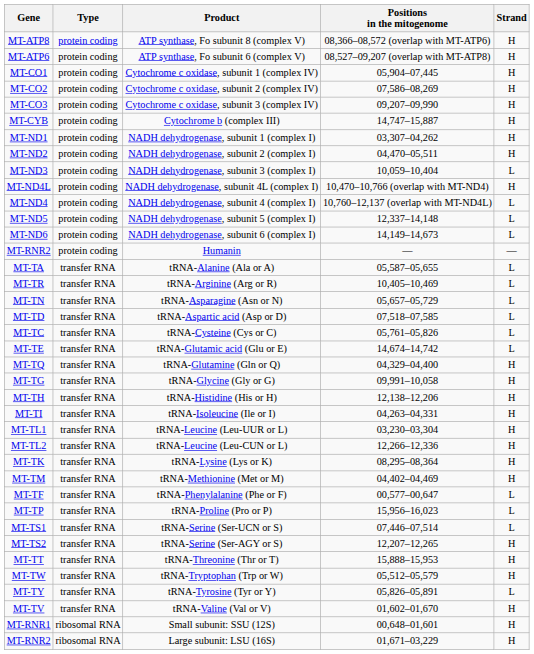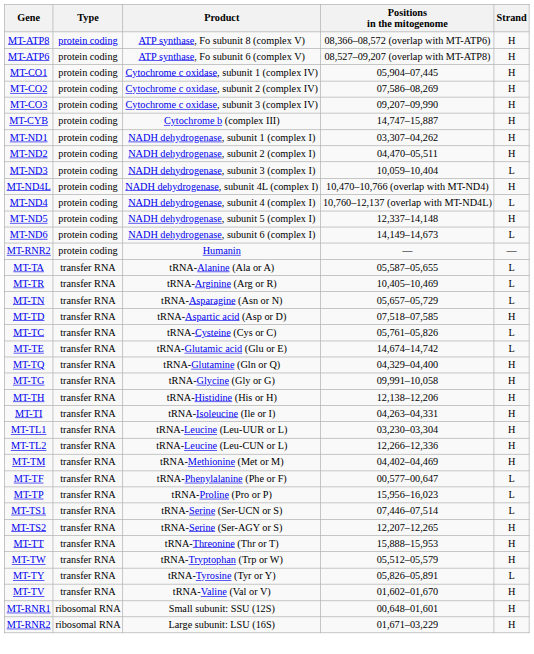 <table class="wikitable sortable" style="text-align: center;">
 <tr>
 <th>Gene</th>
 <th>Type</th>
 <th>Product</th>
 <th>Positions <br>in the mitogenome</th>
 <th>Strand</th>
 </tr>
 <tr>
 <td><a href='#'>MT-ATP8</a></td>
 <td><a href='#'>protein coding</a></td>
 <td><a href='#'>ATP synthase</a>, Fo subunit 8 (complex V)</td>
 <td>08,366–08,572 (overlap with MT-ATP6)</td>
 <td>H</td>
 </tr>
 <tr>
 <td><a href='#'>MT-ATP6</a></td>
 <td>protein coding</td>
 <td><a href='#'>ATP synthase</a>, Fo subunit 6 (complex V)</td>
 <td>08,527–09,207 (overlap with MT-ATP8)</td>
 <td>H</td>
 </tr>
 <tr>
 <td><a href='#'>MT-CO1</a></td>
 <td>protein coding</td>
 <td><a href='#'>Cytochrome c oxidase</a>, subunit 1 (complex IV)</td>
 <td>05,904–07,445</td>
 <td>H</td>
 </tr>
 <tr>
 <td><a href='#'>MT-CO2</a></td>
 <td>protein coding</td>
 <td><a href='#'>Cytochrome c oxidase</a>, subunit 2 (complex IV)</td>
 <td>07,586–08,269</td>
 <td>H</td>
 </tr>
 <tr>
 <td><a href='#'>MT-CO3</a></td>
 <td>protein coding</td>
 <td><a href='#'>Cytochrome c oxidase</a>, subunit 3 (complex IV)</td>
 <td>09,207–09,990</td>
 <td>H</td>
 </tr>
 <tr>
 <td><a href='#'>MT-CYB</a></td>
 <td>protein coding</td>
 <td><a href='#'>Cytochrome b</a> (complex III)</td>
 <td>14,747–15,887</td>
 <td>H</td>
 </tr>
 <tr>
 <td><a href='#'>MT-ND1</a></td>
 <td>protein coding</td>
 <td><a href='#'>NADH dehydrogenase</a>, subunit 1 (complex I)</td>
 <td>03,307–04,262</td>
 <td>H</td>
 </tr>
 <tr>
 <td><a href='#'>MT-ND2</a></td>
 <td>protein coding</td>
 <td><a href='#'>NADH dehydrogenase</a>, subunit 2 (complex I)</td>
 <td>04,470–05,511</td>
 <td>H</td>
 </tr>
 <tr>
 <td><a href='#'>MT-ND3</a></td>
 <td>protein coding</td>
 <td><a href='#'>NADH dehydrogenase</a>, subunit 3 (complex I)</td>
 <td>10,059–10,404</td>
 <td>L</td>
 </tr>
 <tr>
 <td><a href='#'>MT-ND4L</a></td>
 <td>protein coding</td>
 <td><a href='#'>NADH dehydrogenase</a>, subunit 4L (complex I)</td>
 <td>10,470–10,766 (overlap with MT-ND4)</td>
 <td>H</td>
 </tr>
 <tr>
 <td><a href='#'>MT-ND4</a></td>
 <td>protein coding</td>
 <td><a href='#'>NADH dehydrogenase</a>, subunit 4 (complex I)</td>
 <td>10,760–12,137 (overlap with MT-ND4L)</td>
 <td>L</td>
 </tr>
 <tr>
 <td><a href='#'>MT-ND5</a></td>
 <td>protein coding</td>
 <td><a href='#'>NADH dehydrogenase</a>, subunit 5 (complex I)</td>
 <td>12,337–14,148</td>
-<td>L</td>
+<td>H</td>
 </tr>
 <tr>
 <td><a href='#'>MT-ND6</a></td>
 <td>protein coding</td>
 <td><a href='#'>NADH dehydrogenase</a>, subunit 6 (complex I)</td>
 <td>14,149–14,673</td>
 <td>L</td>
 </tr>
 <tr>
 <td><a href='#'>MT-RNR2</a></td>
 <td>protein coding</td>
 <td><a href='#'>Humanin</a></td>
 <td>—</td>
 <td>—</td>
 </tr>
 <tr>
 <td><a href='#'>MT-TA</a></td>
 <td>transfer RNA</td>
 <td>tRNA-<a href='#'>Alanine</a> (Ala or A)</td>
 <td>05,587–05,655</td>
 <td>L</td>
 </tr>
 <tr align=center>
 <td><a href='#'>MT-TR</a></td>
 <td>transfer RNA</td>
 <td>tRNA-<a href='#'>Arginine</a> (Arg or R)</td>
 <td>10,405–10,469</td>
 <td>L</td>
 </tr>
 <tr align=center>
 <td><a href='#'>MT-TN</a></td>
 <td>transfer RNA</td>
 <td>tRNA-<a href='#'>Asparagine</a> (Asn or N)</td>
 <td>05,657–05,729</td>
 <td>L</td>
 </tr>
 <tr align=center>
 <td><a href='#'>MT-TD</a></td>
 <td>transfer RNA</td>
 <td>tRNA-<a href='#'>Aspartic acid</a> (Asp or D)</td>
 <td>07,518–07,585</td>
-<td>L</td>
+<td>H</td>
 </tr>
 <tr align=center>
 <td><a href='#'>MT-TC</a></td>
 <td>transfer RNA</td>
 <td>tRNA-<a href='#'>Cysteine</a> (Cys or C)</td>
 <td>05,761–05,826</td>
 <td>L</td>
 </tr>
 <tr align=center>
 <td><a href='#'>MT-TE</a></td>
 <td>transfer RNA</td>
 <td>tRNA-<a href='#'>Glutamic acid</a> (Glu or E)</td>
 <td>14,674–14,742</td>
 <td>L</td>
 </tr>
 <tr align=center>
 <td><a href='#'>MT-TQ</a></td>
 <td>transfer RNA</td>
 <td>tRNA-<a href='#'>Glutamine</a> (Gln or Q)</td>
 <td>04,329–04,400</td>
 <td>H</td>
 </tr>
 <tr align=center>
 <td><a href='#'>MT-TG</a></td>
 <td>transfer RNA</td>
 <td>tRNA-<a href='#'>Glycine</a> (Gly or G)</td>
 <td>09,991–10,058</td>
 <td>H</td>
 </tr>
 <tr align=center>
 <td><a href='#'>MT-TH</a></td>
 <td>transfer RNA</td>
 <td>tRNA-<a href='#'>Histidine</a> (His or H)</td>
 <td>12,138–12,206</td>
 <td>H</td>
 </tr>
 <tr align=center>
 <td><a href='#'>MT-TI</a></td>
 <td>transfer RNA</td>
 <td>tRNA-<a href='#'>Isoleucine</a> (Ile or I)</td>
 <td>04,263–04,331</td>
 <td>H</td>
 </tr>
 <tr align=center>
 <td><a href='#'>MT-TL1</a></td>
 <td>transfer RNA</td>
 <td>tRNA-<a href='#'>Leucine</a> (Leu-UUR or L)</td>
 <td>03,230–03,304</td>
 <td>H</td>
 </tr>
 <tr align=center>
 <td><a href='#'>MT-TL2</a></td>
 <td>transfer RNA</td>
 <td>tRNA-<a href='#'>Leucine</a> (Leu-CUN or L)</td>
 <td>12,266–12,336</td>
-<td>H</td>
-</tr>
-<tr align=center>
-<td><a href='#'>MT-TK</a></td>
-<td>transfer RNA</td>
-<td>tRNA-<a href='#'>Lysine</a> (Lys or K)</td>
-<td>08,295–08,364</td>
 <td>H</td>
 </tr>
 <tr align=center>
 <td><a href='#'>MT-TM</a></td>
 <td>transfer RNA</td>
 <td>tRNA-<a href='#'>Methionine</a> (Met or M)</td>
 <td>04,402–04,469</td>
 <td>H</td>
 </tr>
 <tr align=center>
 <td><a href='#'>MT-TF</a></td>
 <td>transfer RNA</td>
 <td>tRNA-<a href='#'>Phenylalanine</a> (Phe or F)</td>
 <td>00,577–00,647</td>
 <td>L</td>
 </tr>
 <tr align=center>
 <td><a href='#'>MT-TP</a></td>
 <td>transfer RNA</td>
 <td>tRNA-<a href='#'>Proline</a> (Pro or P)</td>
 <td>15,956–16,023</td>
 <td>L</td>
 </tr>
 <tr align=center>
 <td><a href='#'>MT-TS1</a></td>
 <td>transfer RNA</td>
 <td>tRNA-<a href='#'>Serine</a> (Ser-UCN or S)</td>
 <td>07,446–07,514</td>
 <td>L</td>
 </tr>
 <tr align=center>
 <td><a href='#'>MT-TS2</a></td>
 <td>transfer RNA</td>
 <td>tRNA-<a href='#'>Serine</a> (Ser-AGY or S)</td>
 <td>12,207–12,265</td>
 <td>H</td>
 </tr>
 <tr align=center>
 <td><a href='#'>MT-TT</a></td>
 <td>transfer RNA</td>
 <td>tRNA-<a href='#'>Threonine</a> (Thr or T)</td>
 <td>15,888–15,953</td>
 <td>H</td>
 </tr>
 <tr align=center>
 <td><a href='#'>MT-TW</a></td>
 <td>transfer RNA</td>
 <td>tRNA-<a href='#'>Tryptophan</a> (Trp or W)</td>
 <td>05,512–05,579</td>
 <td>H</td>
 </tr>
 <tr align=center>
 <td><a href='#'>MT-TY</a></td>
 <td>transfer RNA</td>
 <td>tRNA-<a href='#'>Tyrosine</a> (Tyr or Y)</td>
 <td>05,826–05,891</td>
 <td>L</td>
 </tr>
 <tr align=center>
 <td><a href='#'>MT-TV</a></td>
 <td>transfer RNA</td>
 <td>tRNA-<a href='#'>Valine</a> (Val or V)</td>
 <td>01,602–01,670</td>
 <td>H</td>
 </tr>
 <tr>
 <td><a href='#'>MT-RNR1</a></td>
 <td>ribosomal RNA</td>
 <td>Small subunit: SSU (12S)</td>
 <td>00,648–01,601</td>
 <td>H</td>
 </tr>
 <tr>
 <td><a href='#'>MT-RNR2</a></td>
 <td>ribosomal RNA</td>
 <td>Large subunit: LSU (16S)</td>
 <td>01,671–03,229</td>
 <td>H</td>
 </tr>
 </table>
